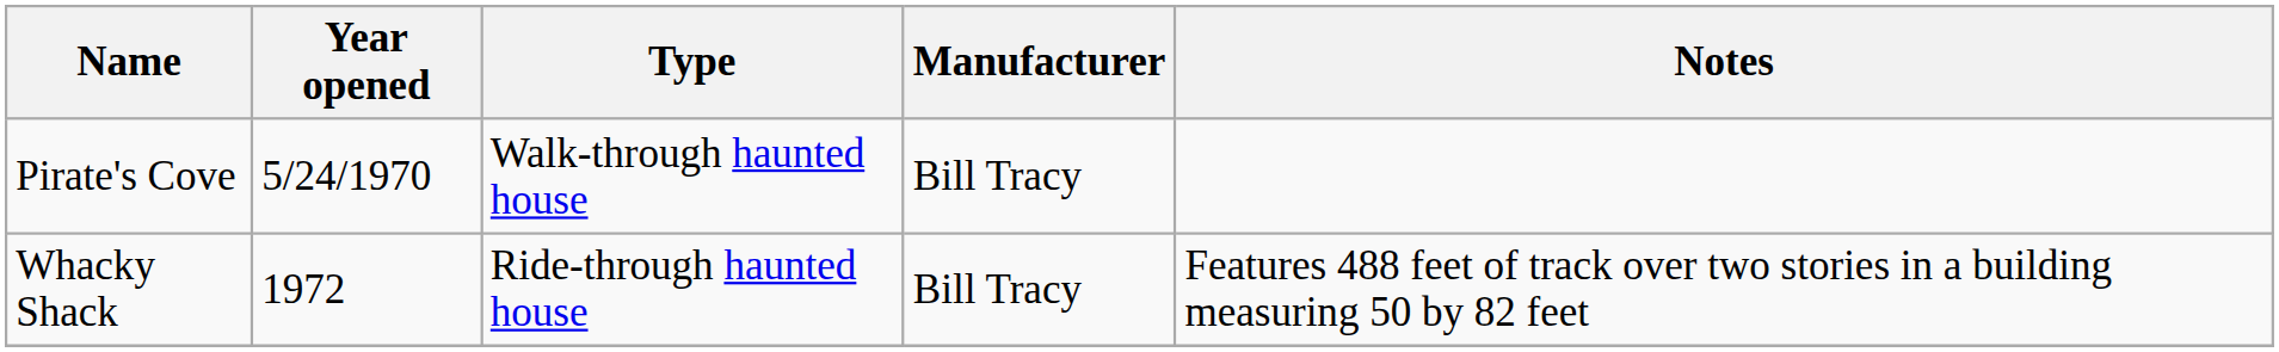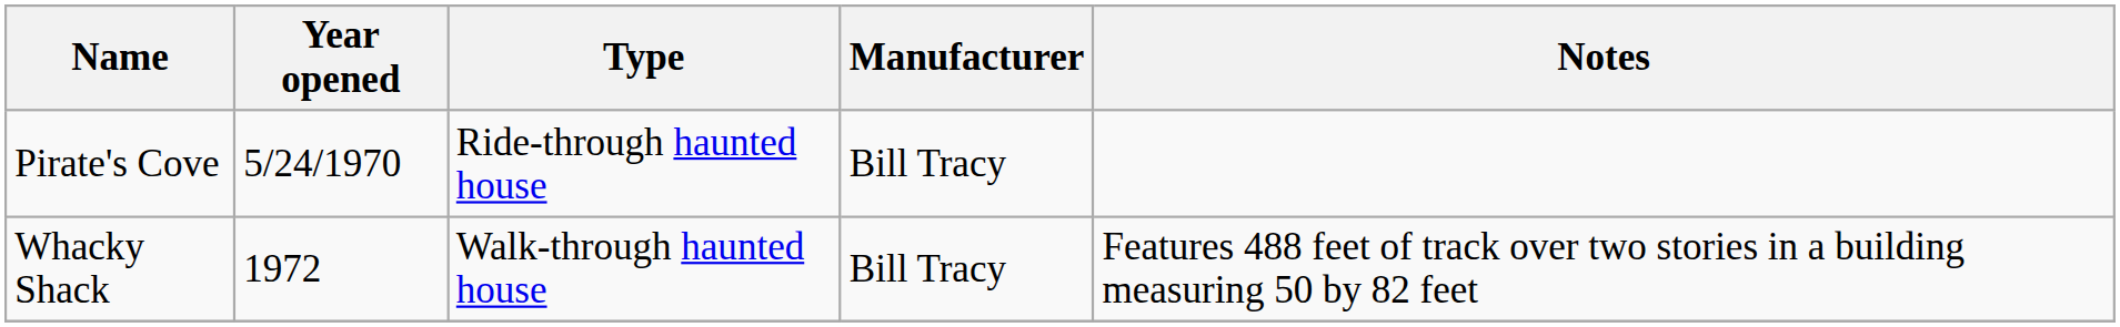 <table class="wikitable sortable">
 <tr>
 <th>Name</th>
 <th>Year opened</th>
 <th>Type</th>
 <th>Manufacturer</th>
 <th>Notes</th>
 </tr>
 <tr>
 <td>Pirate's Cove</td>
 <td>5/24/1970</td>
-<td>Walk-through <a href='#'>haunted house</a></td>
+<td>Ride-through <a href='#'>haunted house</a></td>
 <td>Bill Tracy</td>
 <td></td>
 </tr>
 <tr>
 <td>Whacky Shack</td>
 <td>1972</td>
-<td>Ride-through <a href='#'>haunted house</a></td>
+<td>Walk-through <a href='#'>haunted house</a></td>
 <td>Bill Tracy</td>
 <td>Features 488 feet of track over two stories in a building measuring 50 by 82 feet</td>
 </tr>
 <tr>
 </tr>
 </table>
